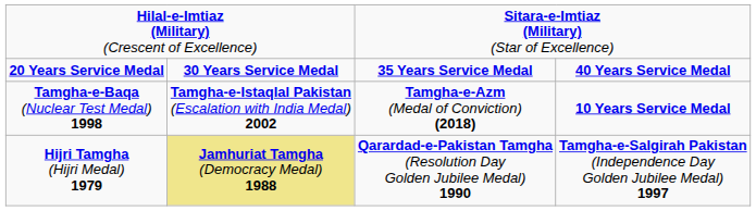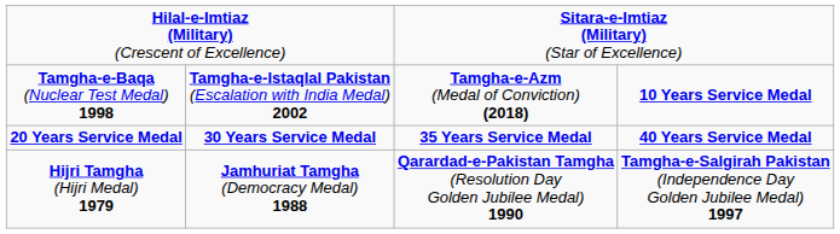 <table class="wikitable" style="margin:1em auto; text-align:center;">
 <tr>
 <td colspan="2"><strong><a href='#'>Hilal-e-Imtiaz</a></strong><br><strong><a href='#'>(Military)</a></strong><br><em>(Crescent of Excellence)</em></td>
 <td colspan="2"><strong><a href='#'>Sitara-e-Imtiaz</a></strong><br><strong><a href='#'>(Military)</a></strong><br><em>(Star of Excellence)</em></td>
+</tr>
+<tr>
+<td><strong><a href='#'>Tamgha-e-Baqa</a></strong><br><em>(<a href='#'>Nuclear Test Medal</a>)</em><br><strong>1998</strong></td>
+<td><strong><a href='#'>Tamgha-e-Istaqlal Pakistan</a></strong><br><em>(<a href='#'>Escalation with India Medal</a>)</em><br><strong>2002</strong></td>
+<td><strong><a href='#'>Tamgha-e-Azm</a></strong><br><em>(Medal of Conviction)</em><br><strong>(2018)</strong></td>
+<td><strong><a href='#'>10 Years Service Medal</a></strong></td>
 </tr>
 <tr>
 <td><strong><a href='#'>20 Years Service Medal</a></strong></td>
 <td><strong><a href='#'>30 Years Service Medal</a></strong></td>
 <td><strong><a href='#'>35 Years Service Medal</a></strong></td>
 <td><strong><a href='#'>40 Years Service Medal</a></strong></td>
 </tr>
 <tr>
-<td><strong><a href='#'>Tamgha-e-Baqa</a></strong><br><em>(<a href='#'>Nuclear Test Medal</a>)</em><br><strong>1998</strong></td>
-<td><strong><a href='#'>Tamgha-e-Istaqlal Pakistan</a></strong><br><em>(<a href='#'>Escalation with India Medal</a>)</em><br><strong>2002</strong></td>
-<td><strong><a href='#'>Tamgha-e-Azm</a></strong><br><em>(Medal of Conviction)</em><br><strong>(2018)</strong></td>
-<td><strong><a href='#'>10 Years Service Medal</a></strong></td>
-</tr>
-<tr>
 <td><strong><a href='#'>Hijri Tamgha</a></strong><br><em>(Hijri Medal)</em><br><strong>1979</strong></td>
-<td style="background: khaki;"><strong><a href='#'>Jamhuriat Tamgha</a></strong><br><em>(Democracy Medal)</em><br><strong>1988</strong></td>
+<td><strong><a href='#'>Jamhuriat Tamgha</a></strong><br><em>(Democracy Medal)</em><br><strong>1988</strong></td>
 <td><strong><a href='#'>Qarardad-e-Pakistan Tamgha</a></strong><br><em>(Resolution Day</em><br><em>Golden Jubilee Medal)</em><br><strong>1990</strong></td>
 <td><strong><a href='#'>Tamgha-e-Salgirah Pakistan</a></strong><br><em>(Independence Day</em><br><em>Golden Jubilee Medal)</em><br><strong>1997</strong></td>
 </tr>
 </table>
